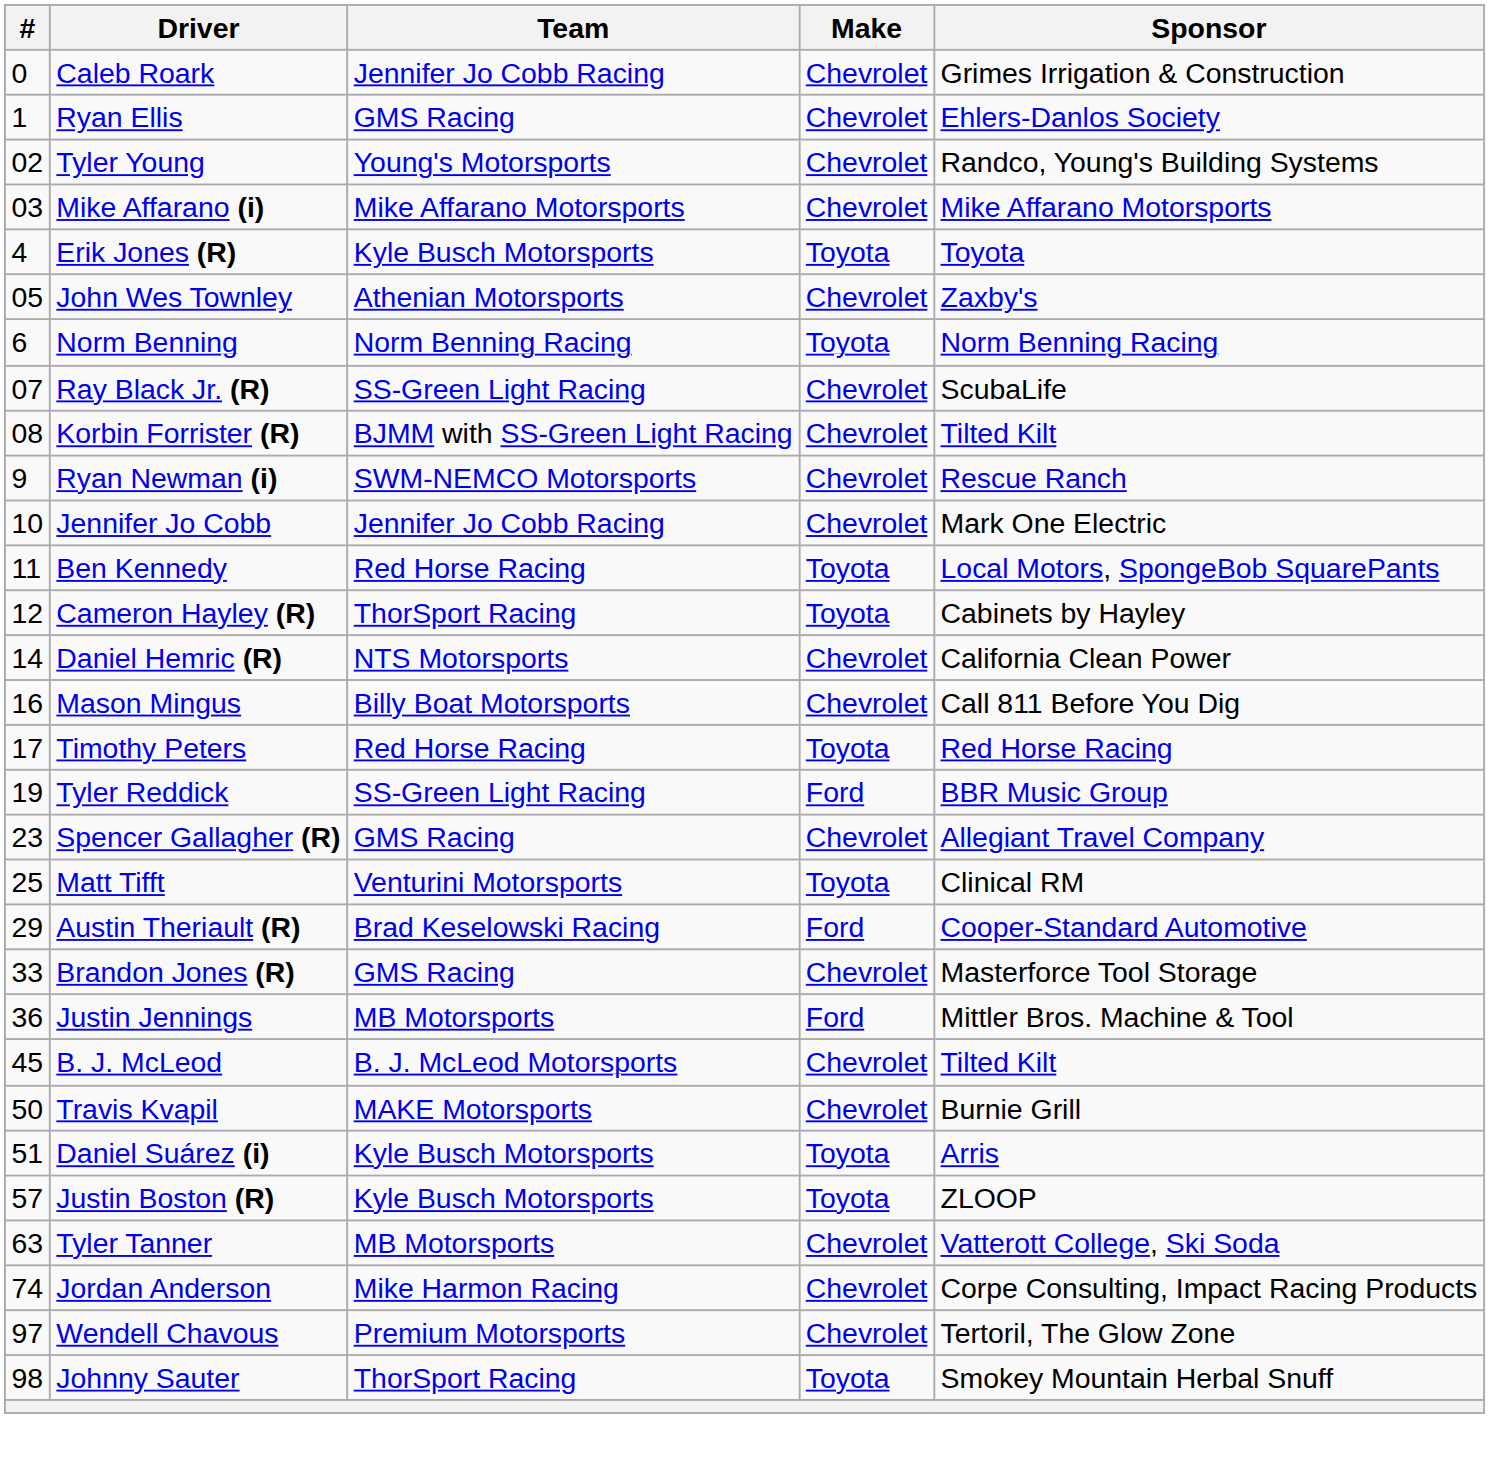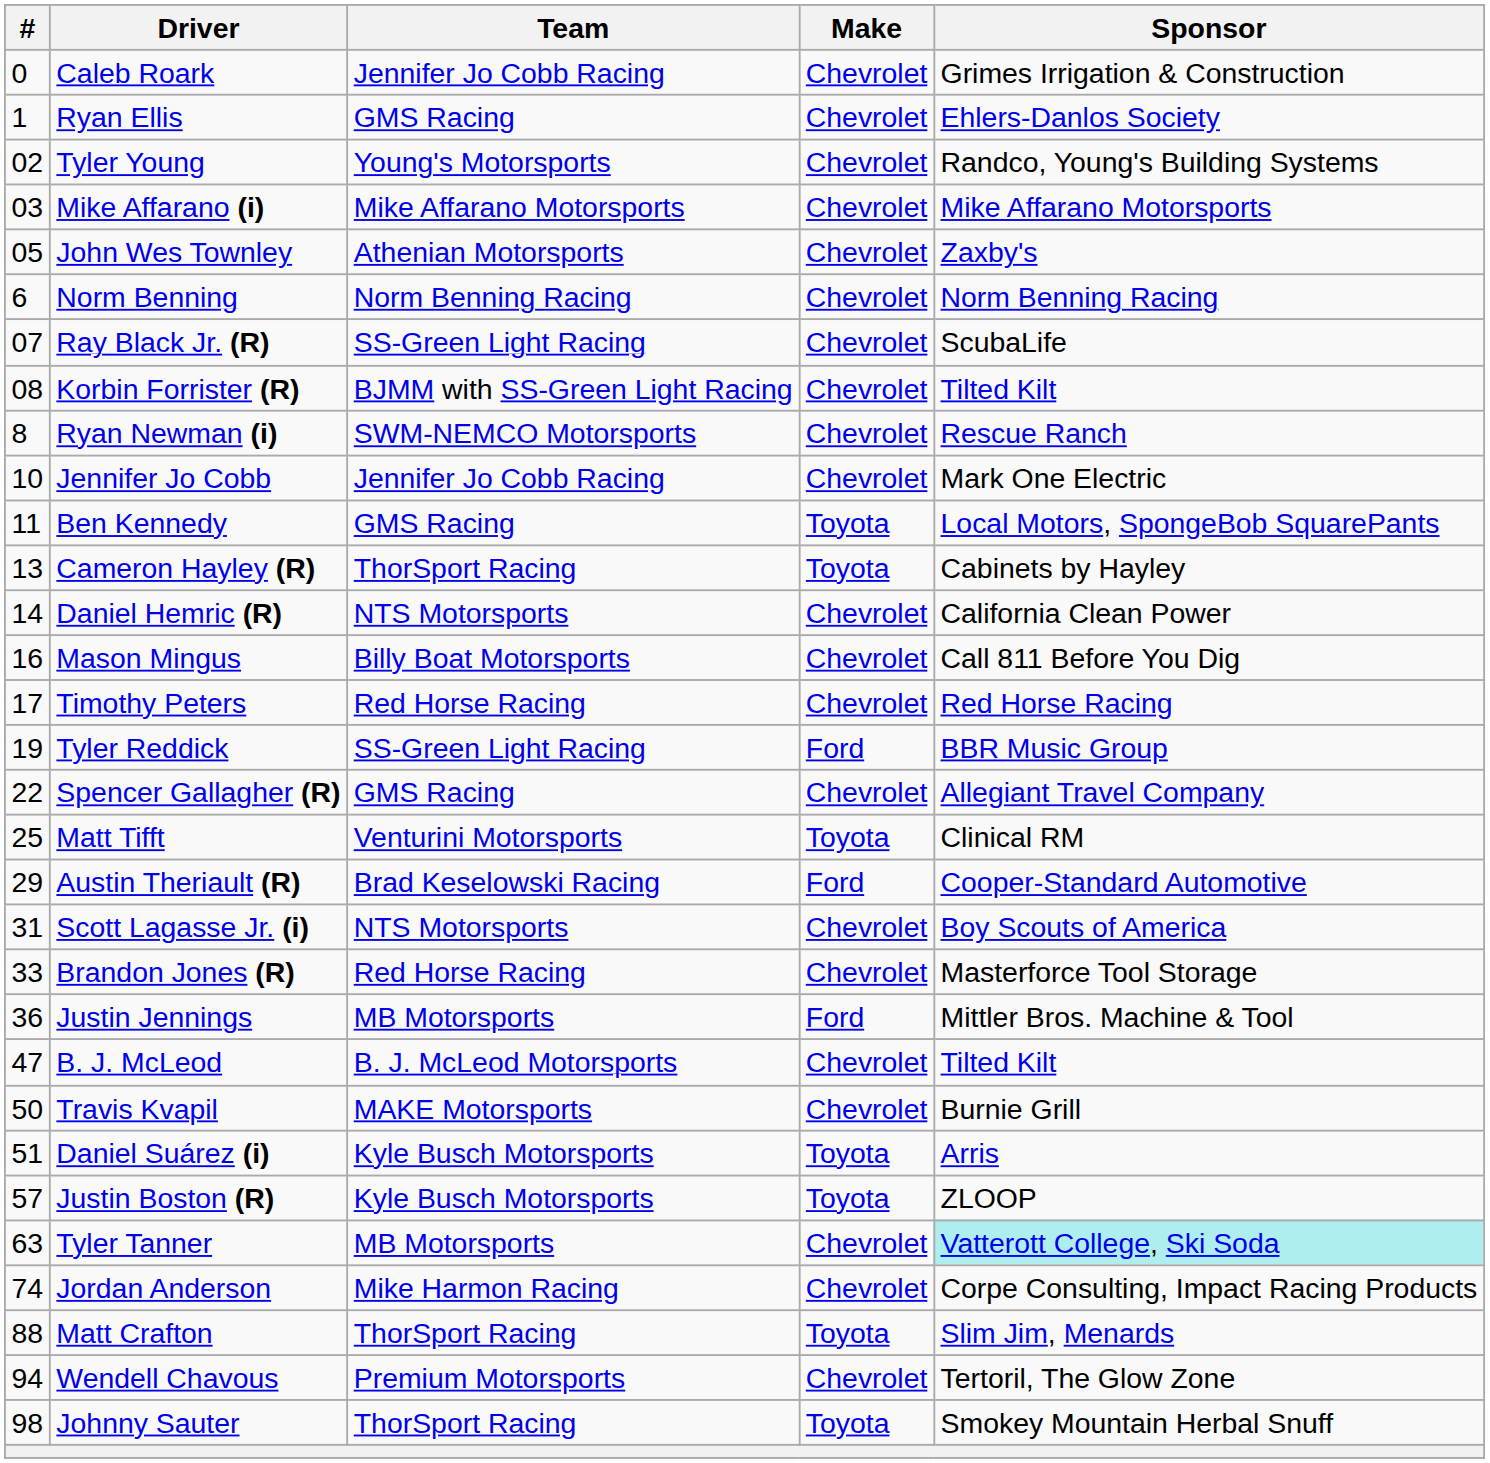 <table class="wikitable" style="font-size:95%">
 <tr>
 <th>#</th>
 <th>Driver</th>
 <th>Team</th>
 <th>Make</th>
 <th>Sponsor</th>
 </tr>
 <tr>
 <td>0</td>
 <td><a href='#'>Caleb Roark</a></td>
 <td><a href='#'>Jennifer Jo Cobb Racing</a></td>
 <td><a href='#'>Chevrolet</a></td>
 <td>Grimes Irrigation & Construction</td>
 </tr>
 <tr>
 <td>1</td>
 <td><a href='#'>Ryan Ellis</a></td>
 <td><a href='#'>GMS Racing</a></td>
 <td><a href='#'>Chevrolet</a></td>
 <td><a href='#'>Ehlers-Danlos Society</a></td>
 </tr>
 <tr>
 <td>02</td>
 <td><a href='#'>Tyler Young</a></td>
 <td><a href='#'>Young's Motorsports</a></td>
 <td><a href='#'>Chevrolet</a></td>
 <td>Randco, Young's Building Systems</td>
 </tr>
 <tr>
 <td>03</td>
 <td><a href='#'>Mike Affarano</a> <strong>(i)</strong></td>
 <td><a href='#'>Mike Affarano Motorsports</a></td>
 <td><a href='#'>Chevrolet</a></td>
 <td><a href='#'>Mike Affarano Motorsports</a></td>
 </tr>
 <tr>
-<td>4</td>
-<td><a href='#'>Erik Jones</a> <strong>(R)</strong></td>
-<td><a href='#'>Kyle Busch Motorsports</a></td>
-<td><a href='#'>Toyota</a></td>
-<td><a href='#'>Toyota</a></td>
-</tr>
-<tr>
 <td>05</td>
 <td><a href='#'>John Wes Townley</a></td>
 <td><a href='#'>Athenian Motorsports</a></td>
 <td><a href='#'>Chevrolet</a></td>
 <td><a href='#'>Zaxby's</a></td>
 </tr>
 <tr>
 <td>6</td>
 <td><a href='#'>Norm Benning</a></td>
 <td><a href='#'>Norm Benning Racing</a></td>
-<td><a href='#'>Toyota</a></td>
+<td><a href='#'>Chevrolet</a></td>
 <td><a href='#'>Norm Benning Racing</a></td>
 </tr>
 <tr>
 <td>07</td>
 <td><a href='#'>Ray Black Jr.</a> <strong>(R)</strong></td>
 <td><a href='#'>SS-Green Light Racing</a></td>
 <td><a href='#'>Chevrolet</a></td>
 <td>ScubaLife</td>
 </tr>
 <tr>
 <td>08</td>
 <td><a href='#'>Korbin Forrister</a> <strong>(R)</strong></td>
 <td><a href='#'>BJMM</a> with <a href='#'>SS-Green Light Racing</a></td>
 <td><a href='#'>Chevrolet</a></td>
 <td><a href='#'>Tilted Kilt</a></td>
 </tr>
 <tr>
-<td>9</td>
+<td>8</td>
 <td><a href='#'>Ryan Newman</a> <strong>(i)</strong></td>
 <td><a href='#'>SWM-NEMCO Motorsports</a></td>
 <td><a href='#'>Chevrolet</a></td>
 <td><a href='#'>Rescue Ranch</a></td>
 </tr>
 <tr>
 <td>10</td>
 <td><a href='#'>Jennifer Jo Cobb</a></td>
 <td><a href='#'>Jennifer Jo Cobb Racing</a></td>
 <td><a href='#'>Chevrolet</a></td>
 <td>Mark One Electric</td>
 </tr>
 <tr>
 <td>11</td>
 <td><a href='#'>Ben Kennedy</a></td>
-<td><a href='#'>Red Horse Racing</a></td>
+<td><a href='#'>GMS Racing</a></td>
 <td><a href='#'>Toyota</a></td>
 <td><a href='#'>Local Motors</a>, <a href='#'>SpongeBob SquarePants</a></td>
 </tr>
 <tr>
-<td>12</td>
+<td>13</td>
 <td><a href='#'>Cameron Hayley</a> <strong>(R)</strong></td>
 <td><a href='#'>ThorSport Racing</a></td>
 <td><a href='#'>Toyota</a></td>
 <td>Cabinets by Hayley</td>
 </tr>
 <tr>
 <td>14</td>
 <td><a href='#'>Daniel Hemric</a> <strong>(R)</strong></td>
 <td><a href='#'>NTS Motorsports</a></td>
 <td><a href='#'>Chevrolet</a></td>
 <td>California Clean Power</td>
 </tr>
 <tr>
 <td>16</td>
 <td><a href='#'>Mason Mingus</a></td>
 <td><a href='#'>Billy Boat Motorsports</a></td>
 <td><a href='#'>Chevrolet</a></td>
 <td>Call 811 Before You Dig</td>
 </tr>
 <tr>
 <td>17</td>
 <td><a href='#'>Timothy Peters</a></td>
 <td><a href='#'>Red Horse Racing</a></td>
-<td><a href='#'>Toyota</a></td>
+<td><a href='#'>Chevrolet</a></td>
 <td><a href='#'>Red Horse Racing</a></td>
 </tr>
 <tr>
 <td>19</td>
 <td><a href='#'>Tyler Reddick</a></td>
 <td><a href='#'>SS-Green Light Racing</a></td>
 <td><a href='#'>Ford</a></td>
 <td><a href='#'>BBR Music Group</a></td>
 </tr>
 <tr>
-<td>23</td>
+<td>22</td>
 <td><a href='#'>Spencer Gallagher</a> <strong>(R)</strong></td>
 <td><a href='#'>GMS Racing</a></td>
 <td><a href='#'>Chevrolet</a></td>
 <td><a href='#'>Allegiant Travel Company</a></td>
 </tr>
 <tr>
 <td>25</td>
 <td><a href='#'>Matt Tifft</a></td>
 <td><a href='#'>Venturini Motorsports</a></td>
 <td><a href='#'>Toyota</a></td>
 <td>Clinical RM</td>
 </tr>
 <tr>
 <td>29</td>
 <td><a href='#'>Austin Theriault</a> <strong>(R)</strong></td>
 <td><a href='#'>Brad Keselowski Racing</a></td>
 <td><a href='#'>Ford</a></td>
 <td><a href='#'>Cooper-Standard Automotive</a></td>
 </tr>
 <tr>
+<td>31</td>
+<td><a href='#'>Scott Lagasse Jr.</a> <strong>(i)</strong></td>
+<td><a href='#'>NTS Motorsports</a></td>
+<td><a href='#'>Chevrolet</a></td>
+<td><a href='#'>Boy Scouts of America</a></td>
+</tr>
+<tr>
 <td>33</td>
 <td><a href='#'>Brandon Jones</a> <strong>(R)</strong></td>
-<td><a href='#'>GMS Racing</a></td>
+<td><a href='#'>Red Horse Racing</a></td>
 <td><a href='#'>Chevrolet</a></td>
 <td>Masterforce Tool Storage</td>
 </tr>
 <tr>
 <td>36</td>
 <td><a href='#'>Justin Jennings</a></td>
 <td><a href='#'>MB Motorsports</a></td>
 <td><a href='#'>Ford</a></td>
 <td>Mittler Bros. Machine & Tool</td>
 </tr>
 <tr>
-<td>45</td>
+<td>47</td>
 <td><a href='#'>B. J. McLeod</a></td>
 <td><a href='#'>B. J. McLeod Motorsports</a></td>
 <td><a href='#'>Chevrolet</a></td>
 <td><a href='#'>Tilted Kilt</a></td>
 </tr>
 <tr>
 <td>50</td>
 <td><a href='#'>Travis Kvapil</a></td>
 <td><a href='#'>MAKE Motorsports</a></td>
 <td><a href='#'>Chevrolet</a></td>
 <td>Burnie Grill</td>
 </tr>
 <tr>
 <td>51</td>
 <td><a href='#'>Daniel Suárez</a> <strong>(i)</strong></td>
 <td><a href='#'>Kyle Busch Motorsports</a></td>
 <td><a href='#'>Toyota</a></td>
 <td><a href='#'>Arris</a></td>
 </tr>
 <tr>
 <td>57</td>
 <td><a href='#'>Justin Boston</a> <strong>(R)</strong></td>
 <td><a href='#'>Kyle Busch Motorsports</a></td>
 <td><a href='#'>Toyota</a></td>
 <td>ZLOOP</td>
 </tr>
 <tr>
 <td>63</td>
 <td><a href='#'>Tyler Tanner</a></td>
 <td><a href='#'>MB Motorsports</a></td>
 <td><a href='#'>Chevrolet</a></td>
-<td><a href='#'>Vatterott College</a>, <a href='#'>Ski Soda</a></td>
+<td style="background: paleturquoise;"><a href='#'>Vatterott College</a>, <a href='#'>Ski Soda</a></td>
 </tr>
 <tr>
 <td>74</td>
 <td><a href='#'>Jordan Anderson</a></td>
 <td><a href='#'>Mike Harmon Racing</a></td>
 <td><a href='#'>Chevrolet</a></td>
 <td>Corpe Consulting, Impact Racing Products</td>
 </tr>
 <tr>
-<td>97</td>
+<td>88</td>
+<td><a href='#'>Matt Crafton</a></td>
+<td><a href='#'>ThorSport Racing</a></td>
+<td><a href='#'>Toyota</a></td>
+<td><a href='#'>Slim Jim</a>, <a href='#'>Menards</a></td>
+</tr>
+<tr>
+<td>94</td>
 <td><a href='#'>Wendell Chavous</a></td>
 <td><a href='#'>Premium Motorsports</a></td>
 <td><a href='#'>Chevrolet</a></td>
 <td>Tertoril, The Glow Zone</td>
 </tr>
 <tr>
 <td>98</td>
 <td><a href='#'>Johnny Sauter</a></td>
 <td><a href='#'>ThorSport Racing</a></td>
 <td><a href='#'>Toyota</a></td>
 <td>Smokey Mountain Herbal Snuff</td>
 </tr>
 <tr>
 <th colspan="5"></th>
 </tr>
 </table>
